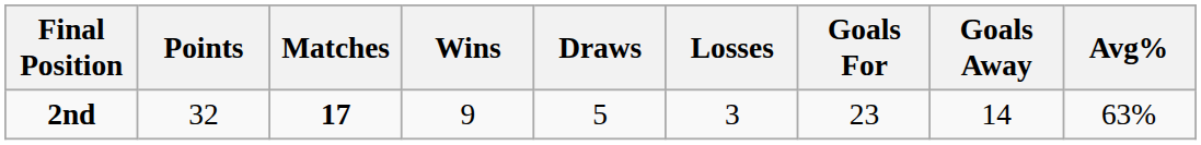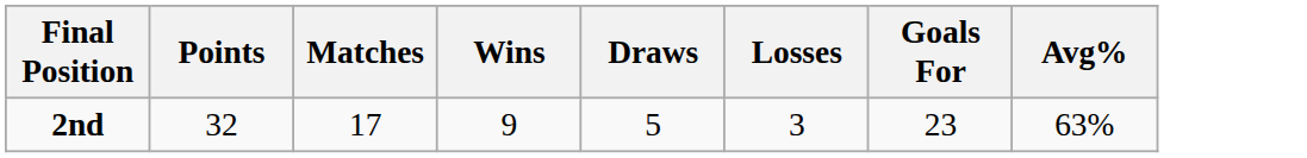 <table class="wikitable" style="font-size: 95%; text-align: center;">
 <tr>
 <th width=60>Final Position</th>
 <th width=60>Points</th>
 <th width=60>Matches</th>
 <th width=60>Wins</th>
 <th width=60>Draws</th>
 <th width=60>Losses</th>
 <th width=60>Goals For</th>
-<th width=60>Goals Away</th>
 <th width=60>Avg%</th>
 </tr>
 <tr>
 <td><strong>2nd</strong></td>
 <td>32</td>
-<td><strong>17</strong></td>
+<td>17</td>
 <td>9</td>
 <td>5</td>
 <td>3</td>
 <td>23</td>
-<td>14</td>
 <td>63%</td>
 </tr>
 </table>
